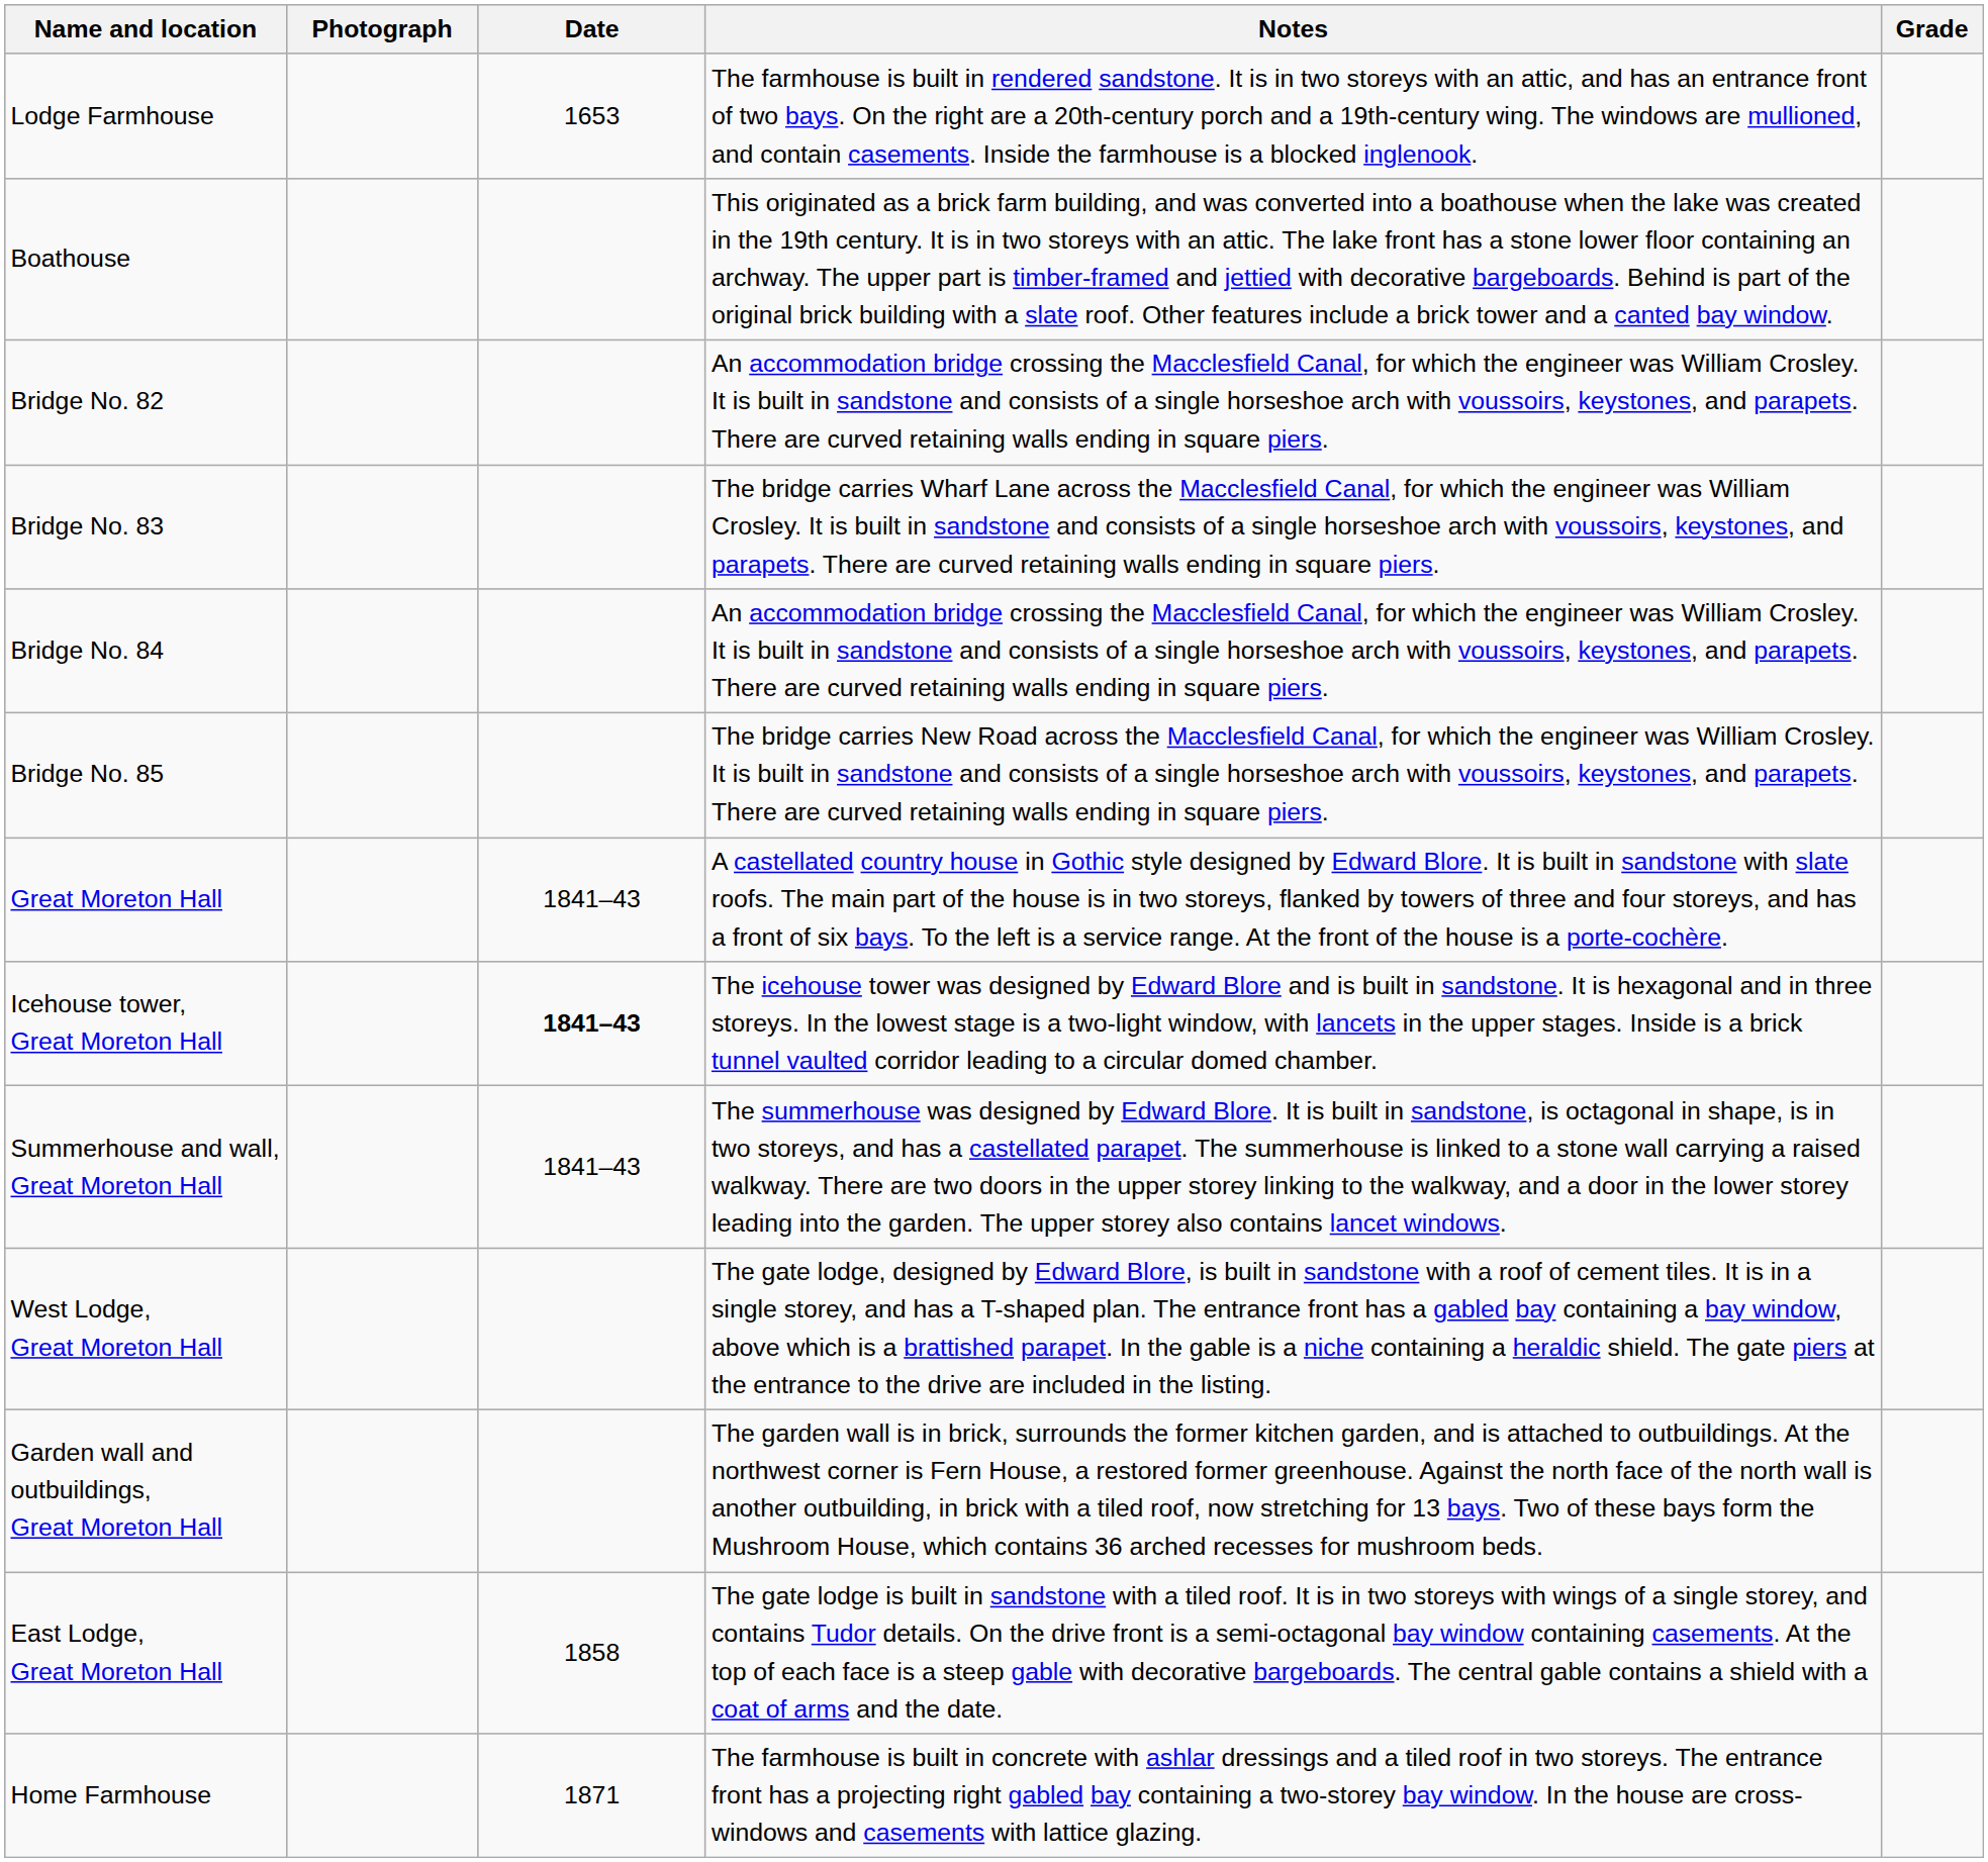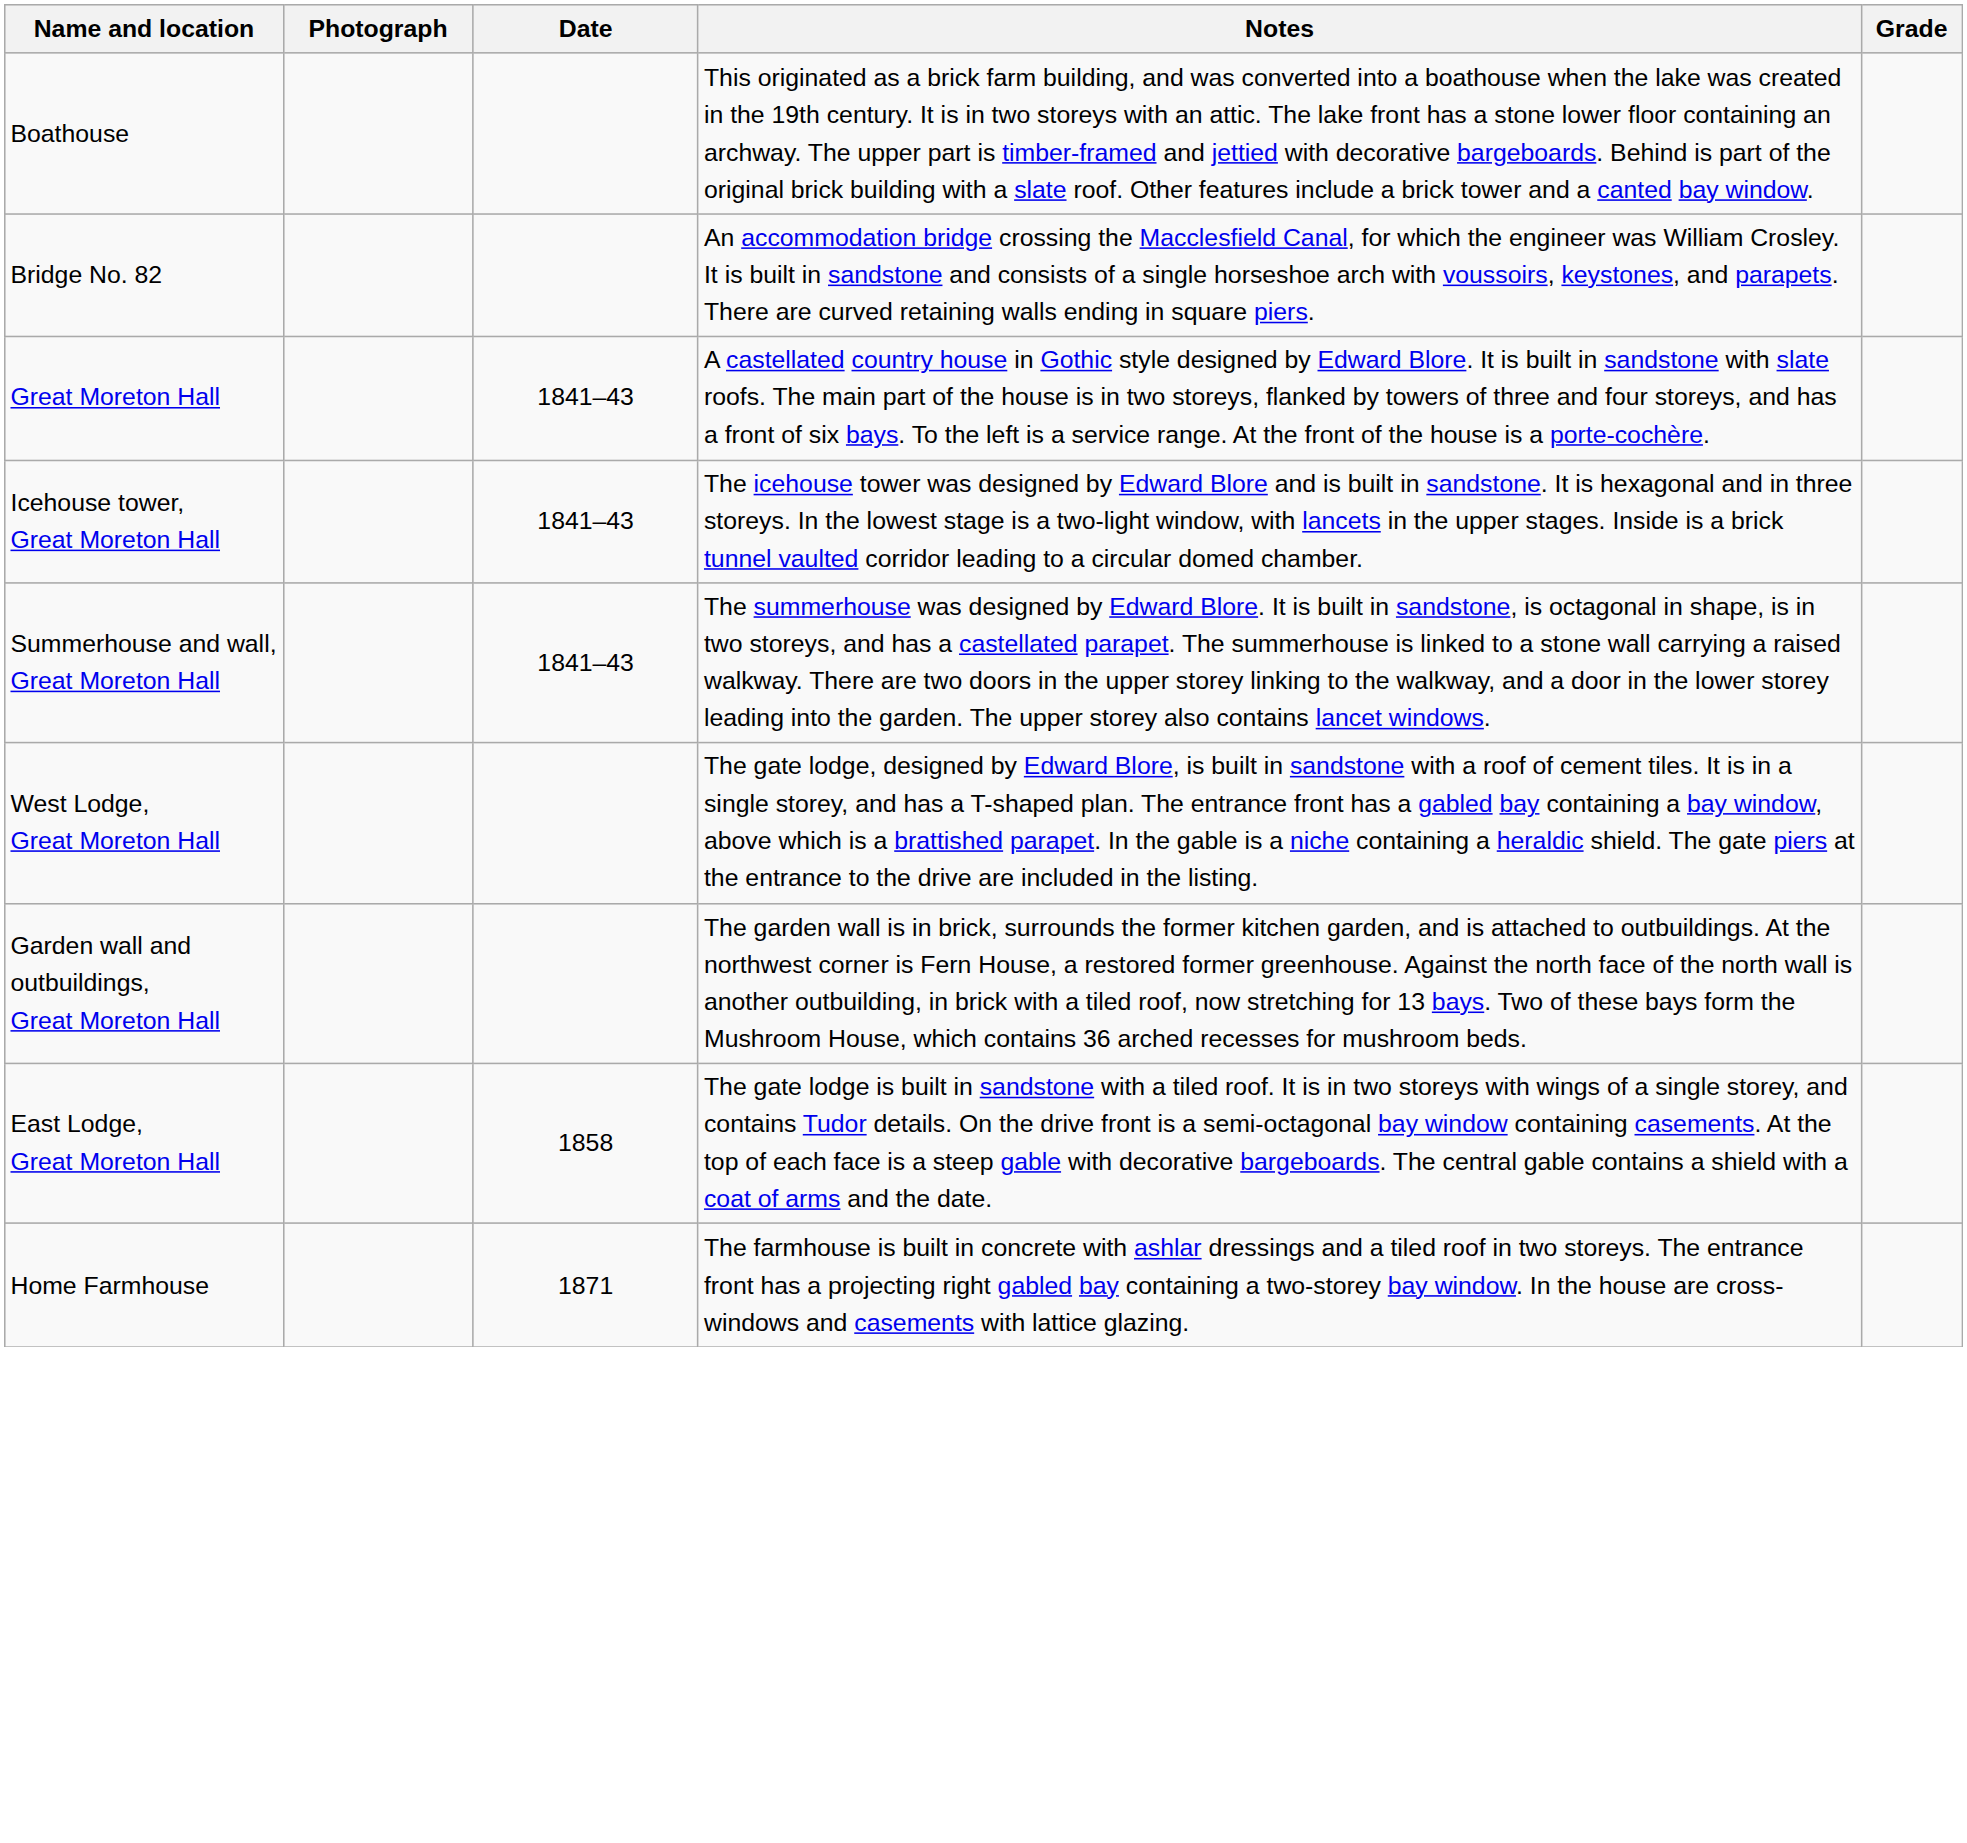 <table class="wikitable sortable plainrowheaders" style="width:100%;border:0px;text-align:left;line-height:150%;">
 <tr>
 <th scope="col" style="width:150px">Name and location</th>
 <th scope="col" style="width:100px" class="unsortable">Photograph</th>
 <th scope="col" style="width:120px">Date</th>
 <th scope="col" style="width:650px" class="unsortable">Notes</th>
 <th scope="col" style="width:50px">Grade</th>
-</tr>
-<tr>
-<td>Lodge Farmhouse<br><small></small></td>
-<td></td>
-<td align="center">1653</td>
-<td>The farmhouse is built in <a href='#'>rendered</a> <a href='#'>sandstone</a>. It is in two storeys with an attic, and has an entrance front of two <a href='#'>bays</a>. On the right are a 20th-century porch and a 19th-century wing. The windows are <a href='#'>mullioned</a>, and contain <a href='#'>casements</a>. Inside the farmhouse is a blocked <a href='#'>inglenook</a>.</td>
-<td align="center" ></td>
 </tr>
 <tr>
 <td>Boathouse<br><small></small></td>
 <td></td>
 <td align="center"></td>
 <td>This originated as a brick farm building, and was converted into a boathouse when the lake was created in the 19th century. It is in two storeys with an attic. The lake front has a stone lower floor containing an archway. The upper part is <a href='#'>timber-framed</a> and <a href='#'>jettied</a> with decorative <a href='#'>bargeboards</a>. Behind is part of the original brick building with a <a href='#'>slate</a> roof. Other features include a brick tower and a <a href='#'>canted</a> <a href='#'>bay window</a>.</td>
 <td align="center" ></td>
 </tr>
 <tr>
 <td>Bridge No. 82<br><small></small></td>
 <td></td>
 <td align="center"></td>
 <td>An <a href='#'>accommodation bridge</a> crossing the <a href='#'>Macclesfield Canal</a>, for which the engineer was William Crosley. It is built in <a href='#'>sandstone</a> and consists of a single horseshoe arch with <a href='#'>voussoirs</a>, <a href='#'>keystones</a>, and <a href='#'>parapets</a>. There are curved retaining walls ending in square <a href='#'>piers</a>.</td>
 <td align="center" ></td>
 </tr>
 <tr>
-<td>Bridge No. 83<br><small></small></td>
-<td></td>
-<td align="center"></td>
-<td>The bridge carries Wharf Lane across the <a href='#'>Macclesfield Canal</a>, for which the engineer was William Crosley. It is built in <a href='#'>sandstone</a> and consists of a single horseshoe arch with <a href='#'>voussoirs</a>, <a href='#'>keystones</a>, and <a href='#'>parapets</a>. There are curved retaining walls ending in square <a href='#'>piers</a>.</td>
-<td align="center" ></td>
-</tr>
-<tr>
-<td>Bridge No. 84<br><small></small></td>
-<td></td>
-<td align="center"></td>
-<td>An <a href='#'>accommodation bridge</a> crossing the <a href='#'>Macclesfield Canal</a>, for which the engineer was William Crosley. It is built in <a href='#'>sandstone</a> and consists of a single horseshoe arch with <a href='#'>voussoirs</a>, <a href='#'>keystones</a>, and <a href='#'>parapets</a>. There are curved retaining walls ending in square <a href='#'>piers</a>.</td>
-<td align="center" ></td>
-</tr>
-<tr>
-<td>Bridge No. 85<br><small></small></td>
-<td></td>
-<td align="center"></td>
-<td>The bridge carries New Road across the <a href='#'>Macclesfield Canal</a>, for which the engineer was William Crosley. It is built in <a href='#'>sandstone</a> and consists of a single horseshoe arch with <a href='#'>voussoirs</a>, <a href='#'>keystones</a>, and <a href='#'>parapets</a>. There are curved retaining walls ending in square <a href='#'>piers</a>.</td>
-<td align="center" ></td>
-</tr>
-<tr>
 <td><a href='#'>Great Moreton Hall</a><br><small></small></td>
 <td></td>
 <td align="center">1841–43</td>
 <td>A <a href='#'>castellated</a> <a href='#'>country house</a> in <a href='#'>Gothic</a> style designed by <a href='#'>Edward Blore</a>. It is built in <a href='#'>sandstone</a> with <a href='#'>slate</a> roofs. The main part of the house is in two storeys, flanked by towers of three and four storeys, and has a front of six <a href='#'>bays</a>. To the left is a service range. At the front of the house is a <a href='#'>porte-cochère</a>.</td>
 <td align="center" ></td>
 </tr>
 <tr>
 <td>Icehouse tower,<br><a href='#'>Great Moreton Hall</a><br><small></small></td>
 <td></td>
-<td align="center"><strong>1841–43</strong></td>
+<td align="center">1841–43</td>
 <td>The <a href='#'>icehouse</a> tower was designed by <a href='#'>Edward Blore</a> and is built in <a href='#'>sandstone</a>. It is hexagonal and in three storeys. In the lowest stage is a two-light window, with <a href='#'>lancets</a> in the upper stages. Inside is a brick <a href='#'>tunnel vaulted</a> corridor leading to a circular domed chamber.</td>
 <td align="center" ></td>
 </tr>
 <tr>
 <td>Summerhouse and wall,<br><a href='#'>Great Moreton Hall</a><br><small></small></td>
 <td></td>
 <td align="center">1841–43</td>
 <td>The <a href='#'>summerhouse</a> was designed by <a href='#'>Edward Blore</a>. It is built in <a href='#'>sandstone</a>, is octagonal in shape, is in two storeys, and has a <a href='#'>castellated</a> <a href='#'>parapet</a>. The summerhouse is linked to a stone wall carrying a raised walkway. There are two doors in the upper storey linking to the walkway, and a door in the lower storey leading into the garden. The upper storey also contains <a href='#'>lancet windows</a>.</td>
 <td align="center" ></td>
 </tr>
 <tr>
 <td>West Lodge,<br><a href='#'>Great Moreton Hall</a><br><small></small></td>
 <td></td>
 <td align="center"></td>
 <td>The gate lodge, designed by <a href='#'>Edward Blore</a>, is built in <a href='#'>sandstone</a> with a roof of cement tiles. It is in a single storey, and has a T-shaped plan. The entrance front has a <a href='#'>gabled</a> <a href='#'>bay</a> containing a <a href='#'>bay window</a>, above which is a <a href='#'>brattished</a> <a href='#'>parapet</a>. In the gable is a <a href='#'>niche</a> containing a <a href='#'>heraldic</a> shield. The gate <a href='#'>piers</a> at the entrance to the drive are included in the listing.</td>
 <td align="center" ></td>
 </tr>
 <tr>
 <td>Garden wall and outbuildings,<br><a href='#'>Great Moreton Hall</a><br><small></small></td>
 <td></td>
 <td align="center"></td>
 <td>The garden wall is in brick, surrounds the former kitchen garden, and is attached to outbuildings. At the northwest corner is Fern House, a restored former greenhouse. Against the north face of the north wall is another outbuilding, in brick with a tiled roof, now stretching for 13 <a href='#'>bays</a>. Two of these bays form the Mushroom House, which contains 36 arched recesses for mushroom beds.</td>
 <td align="center" ></td>
 </tr>
 <tr>
 <td>East Lodge,<br><a href='#'>Great Moreton Hall</a><br><small></small></td>
 <td></td>
 <td align="center">1858</td>
 <td>The gate lodge is built in <a href='#'>sandstone</a> with a tiled roof. It is in two storeys with wings of a single storey, and contains <a href='#'>Tudor</a> details. On the drive front is a semi-octagonal <a href='#'>bay window</a> containing <a href='#'>casements</a>. At the top of each face is a steep <a href='#'>gable</a> with decorative <a href='#'>bargeboards</a>. The central gable contains a shield with a <a href='#'>coat of arms</a> and the date.</td>
 <td align="center" ></td>
 </tr>
 <tr>
 <td>Home Farmhouse<br><small></small></td>
 <td></td>
 <td align="center">1871</td>
 <td>The farmhouse is built in concrete with <a href='#'>ashlar</a> dressings and a tiled roof in two storeys. The entrance front has a projecting right <a href='#'>gabled</a> <a href='#'>bay</a> containing a two-storey <a href='#'>bay window</a>. In the house are cross-windows and <a href='#'>casements</a> with lattice glazing.</td>
 <td align="center" ></td>
 </tr>
 <tr>
 </tr>
 </table>
